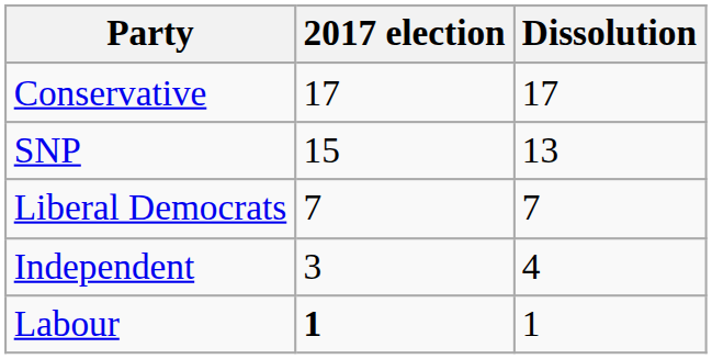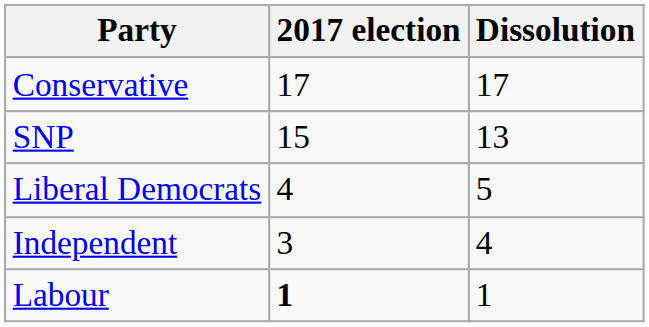 <table class="wikitable sortable">
 <tr>
 <th>Party</th>
 <th>2017 election</th>
 <th>Dissolution</th>
 </tr>
 <tr>
 <td><a href='#'>Conservative</a></td>
 <td>17</td>
 <td>17</td>
 </tr>
 <tr>
 <td><a href='#'>SNP</a></td>
 <td>15</td>
 <td>13</td>
 </tr>
 <tr>
 <td><a href='#'>Liberal Democrats</a></td>
-<td>7</td>
-<td>7</td>
+<td>4</td>
+<td>5</td>
 </tr>
 <tr>
 <td><a href='#'>Independent</a></td>
 <td>3</td>
 <td>4</td>
 </tr>
 <tr>
 <td><a href='#'>Labour</a></td>
 <td><strong>1</strong></td>
 <td>1</td>
 </tr>
 </table>
